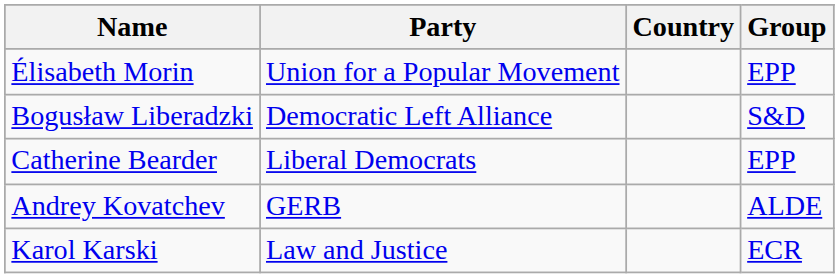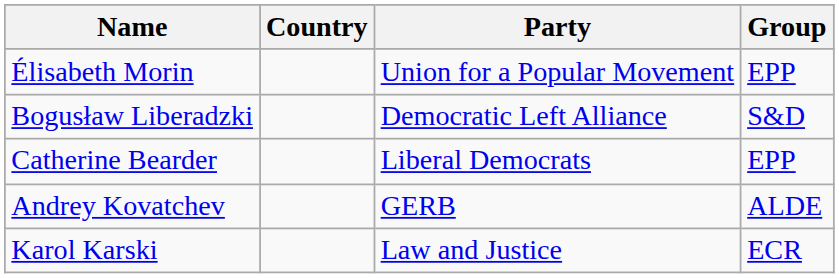 <table class="wikitable">
 <tr>
 <th scope="col">Name</th>
+<th scope="col">Country</th>
 <th scope="col">Party</th>
-<th scope="col">Country</th>
 <th scope="col">Group</th>
 </tr>
 <tr>
 <td><a href='#'>Élisabeth Morin</a></td>
+<td></td>
 <td><a href='#'>Union for a Popular Movement</a></td>
-<td></td>
 <td><a href='#'>EPP</a></td>
 </tr>
 <tr>
 <td><a href='#'>Bogusław Liberadzki</a></td>
+<td></td>
 <td><a href='#'>Democratic Left Alliance</a></td>
-<td></td>
 <td><a href='#'>S&D</a></td>
 </tr>
 <tr>
 <td><a href='#'>Catherine Bearder</a></td>
+<td></td>
 <td><a href='#'>Liberal Democrats</a></td>
-<td></td>
 <td><a href='#'>EPP</a></td>
 </tr>
 <tr>
 <td><a href='#'>Andrey Kovatchev</a></td>
+<td></td>
 <td><a href='#'>GERB</a></td>
-<td></td>
 <td><a href='#'>ALDE</a></td>
 </tr>
 <tr>
 <td><a href='#'>Karol Karski</a></td>
+<td></td>
 <td><a href='#'>Law and Justice</a></td>
-<td></td>
 <td><a href='#'>ECR</a></td>
 </tr>
 </table>
